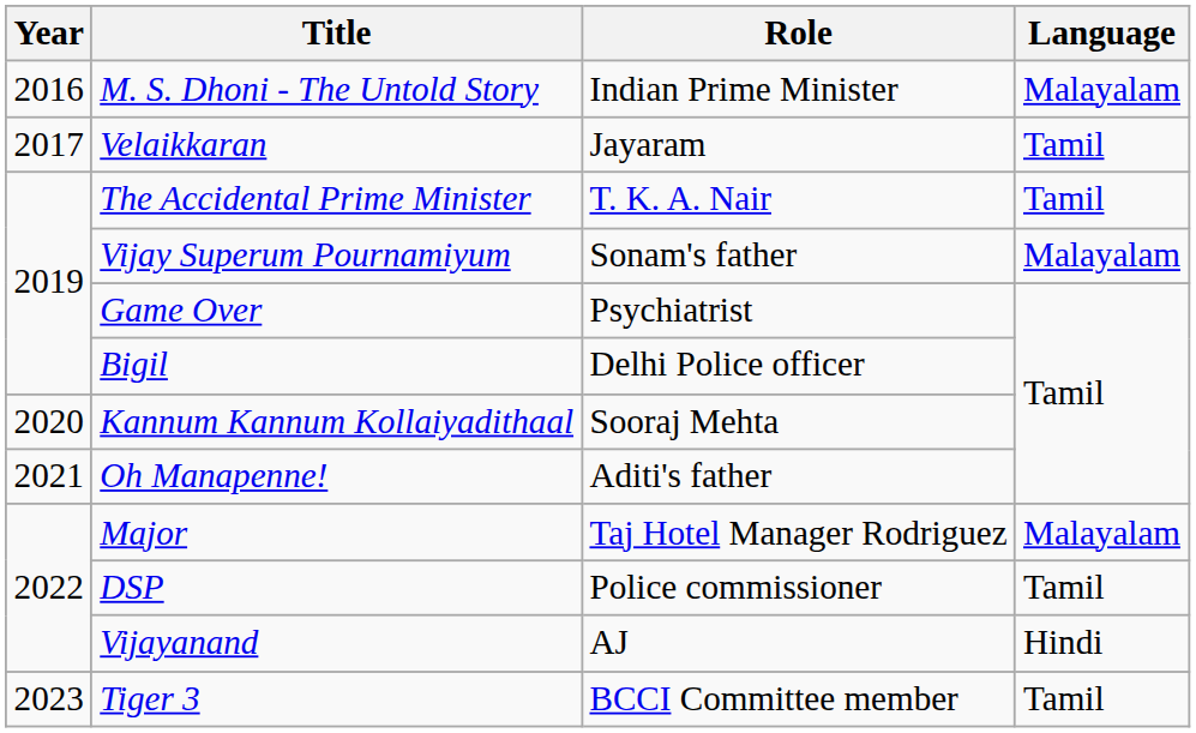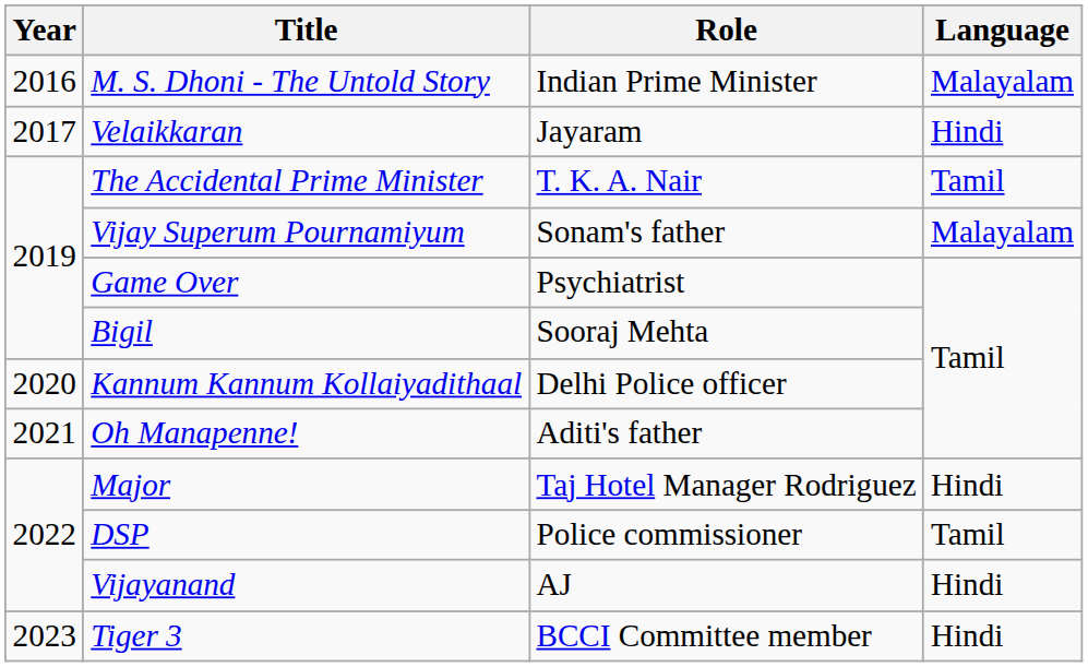 <table class="wikitable">
 <tr>
 <th>Year</th>
 <th>Title</th>
 <th>Role</th>
 <th>Language</th>
 </tr>
 <tr>
 <td>2016</td>
 <td><em><a href='#'>M. S. Dhoni - The Untold Story</a></em></td>
 <td>Indian Prime Minister</td>
 <td><a href='#'>Malayalam</a></td>
 </tr>
 <tr>
 <td>2017</td>
 <td><em><a href='#'>Velaikkaran</a></em></td>
 <td>Jayaram</td>
-<td><a href='#'>Tamil</a></td>
+<td><a href='#'>Hindi</a></td>
 </tr>
 <tr>
 <td rowspan="4">2019</td>
 <td><em><a href='#'>The Accidental Prime Minister</a></em></td>
 <td><a href='#'>T. K. A. Nair</a></td>
 <td><a href='#'>Tamil</a></td>
 </tr>
 <tr>
 <td><em><a href='#'>Vijay Superum Pournamiyum</a></em></td>
 <td>Sonam's father</td>
 <td><a href='#'>Malayalam</a></td>
 </tr>
 <tr>
 <td><em><a href='#'>Game Over</a></em></td>
 <td>Psychiatrist</td>
 <td rowspan="4">Tamil</td>
 </tr>
 <tr>
 <td><em><a href='#'>Bigil</a></em></td>
-<td>Delhi Police officer</td>
+<td>Sooraj Mehta</td>
 </tr>
 <tr>
 <td>2020</td>
 <td><em><a href='#'>Kannum Kannum Kollaiyadithaal</a></em></td>
-<td>Sooraj Mehta</td>
+<td>Delhi Police officer</td>
 </tr>
 <tr>
 <td>2021</td>
 <td><em><a href='#'>Oh Manapenne!</a></em></td>
 <td>Aditi's father</td>
 </tr>
 <tr>
 <td rowspan="3">2022</td>
 <td><em><a href='#'>Major</a></em></td>
 <td><a href='#'>Taj Hotel</a> Manager Rodriguez</td>
-<td><a href='#'>Malayalam</a></td>
+<td>Hindi</td>
 </tr>
 <tr>
 <td><em><a href='#'>DSP</a></em></td>
 <td>Police commissioner</td>
 <td>Tamil</td>
 </tr>
 <tr>
 <td><em><a href='#'>Vijayanand</a></em></td>
 <td>AJ</td>
 <td>Hindi</td>
 </tr>
 <tr>
 <td>2023</td>
 <td><em><a href='#'>Tiger 3</a></em></td>
 <td><a href='#'>BCCI</a> Committee member</td>
-<td>Tamil</td>
+<td>Hindi</td>
 </tr>
 </table>
